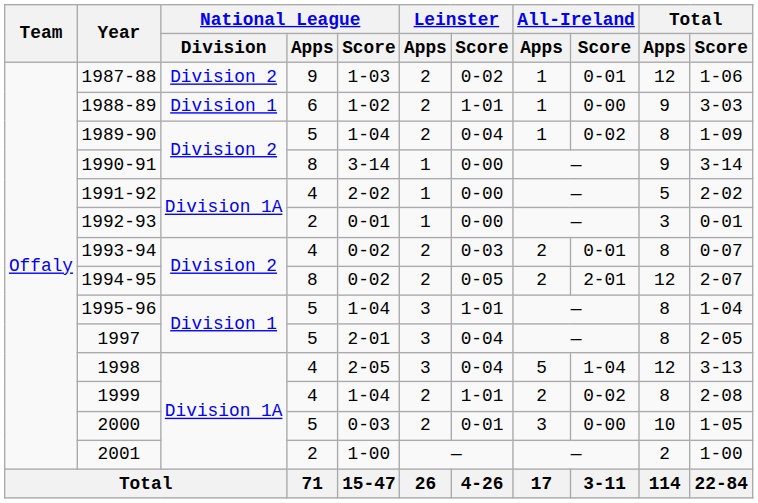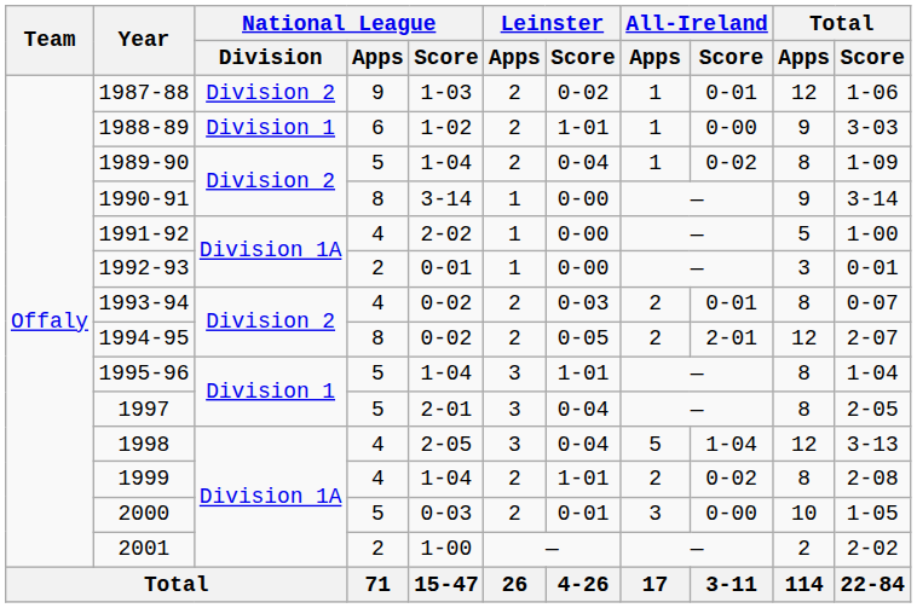 <table class="wikitable" style="text-align:center">
 <tr>
 <th rowspan="2">Team</th>
 <th rowspan="2">Year</th>
 <th colspan="3"><a href='#'>National League</a></th>
 <th colspan="2"><a href='#'>Leinster</a></th>
 <th colspan="2"><a href='#'>All-Ireland</a></th>
 <th colspan="2">Total</th>
 </tr>
 <tr>
 <th>Division</th>
 <th>Apps</th>
 <th>Score</th>
 <th>Apps</th>
 <th>Score</th>
 <th>Apps</th>
 <th>Score</th>
 <th>Apps</th>
 <th>Score</th>
 </tr>
 <tr>
 <td rowspan="14"><a href='#'>Offaly</a></td>
 <td>1987-88</td>
 <td rowspan="1"><a href='#'>Division 2</a></td>
 <td>9</td>
 <td>1-03</td>
 <td>2</td>
 <td>0-02</td>
 <td>1</td>
 <td>0-01</td>
 <td>12</td>
 <td>1-06</td>
 </tr>
 <tr>
 <td>1988-89</td>
 <td rowspan="1"><a href='#'>Division 1</a></td>
 <td>6</td>
 <td>1-02</td>
 <td>2</td>
 <td>1-01</td>
 <td>1</td>
 <td>0-00</td>
 <td>9</td>
 <td>3-03</td>
 </tr>
 <tr>
 <td>1989-90</td>
 <td rowspan="2"><a href='#'>Division 2</a></td>
 <td>5</td>
 <td>1-04</td>
 <td>2</td>
 <td>0-04</td>
 <td>1</td>
 <td>0-02</td>
 <td>8</td>
 <td>1-09</td>
 </tr>
 <tr>
 <td>1990-91</td>
 <td>8</td>
 <td>3-14</td>
 <td>1</td>
 <td>0-00</td>
 <td colspan=2>—</td>
 <td>9</td>
 <td>3-14</td>
 </tr>
 <tr>
 <td>1991-92</td>
 <td rowspan="2"><a href='#'>Division 1A</a></td>
 <td>4</td>
 <td>2-02</td>
 <td>1</td>
 <td>0-00</td>
 <td colspan=2>—</td>
 <td>5</td>
-<td>2-02</td>
+<td>1-00</td>
 </tr>
 <tr>
 <td>1992-93</td>
 <td>2</td>
 <td>0-01</td>
 <td>1</td>
 <td>0-00</td>
 <td colspan=2>—</td>
 <td>3</td>
 <td>0-01</td>
 </tr>
 <tr>
 <td>1993-94</td>
 <td rowspan="2"><a href='#'>Division 2</a></td>
 <td>4</td>
 <td>0-02</td>
 <td>2</td>
 <td>0-03</td>
 <td>2</td>
 <td>0-01</td>
 <td>8</td>
 <td>0-07</td>
 </tr>
 <tr>
 <td>1994-95</td>
 <td>8</td>
 <td>0-02</td>
 <td>2</td>
 <td>0-05</td>
 <td>2</td>
 <td>2-01</td>
 <td>12</td>
 <td>2-07</td>
 </tr>
 <tr>
 <td>1995-96</td>
 <td rowspan="2"><a href='#'>Division 1</a></td>
 <td>5</td>
 <td>1-04</td>
 <td>3</td>
 <td>1-01</td>
 <td colspan=2>—</td>
 <td>8</td>
 <td>1-04</td>
 </tr>
 <tr>
 <td>1997</td>
 <td>5</td>
 <td>2-01</td>
 <td>3</td>
 <td>0-04</td>
 <td colspan=2>—</td>
 <td>8</td>
 <td>2-05</td>
 </tr>
 <tr>
 <td>1998</td>
 <td rowspan="4"><a href='#'>Division 1A</a></td>
 <td>4</td>
 <td>2-05</td>
 <td>3</td>
 <td>0-04</td>
 <td>5</td>
 <td>1-04</td>
 <td>12</td>
 <td>3-13</td>
 </tr>
 <tr>
 <td>1999</td>
 <td>4</td>
 <td>1-04</td>
 <td>2</td>
 <td>1-01</td>
 <td>2</td>
 <td>0-02</td>
 <td>8</td>
 <td>2-08</td>
 </tr>
 <tr>
 <td>2000</td>
 <td>5</td>
 <td>0-03</td>
 <td>2</td>
 <td>0-01</td>
 <td>3</td>
 <td>0-00</td>
 <td>10</td>
 <td>1-05</td>
 </tr>
 <tr>
 <td>2001</td>
 <td>2</td>
 <td>1-00</td>
 <td colspan=2>—</td>
 <td colspan=2>—</td>
 <td>2</td>
-<td>1-00</td>
+<td>2-02</td>
 </tr>
 <tr>
 <th colspan="3">Total</th>
 <th>71</th>
 <th>15-47</th>
 <th>26</th>
 <th>4-26</th>
 <th>17</th>
 <th>3-11</th>
 <th>114</th>
 <th>22-84</th>
 </tr>
 </table>
